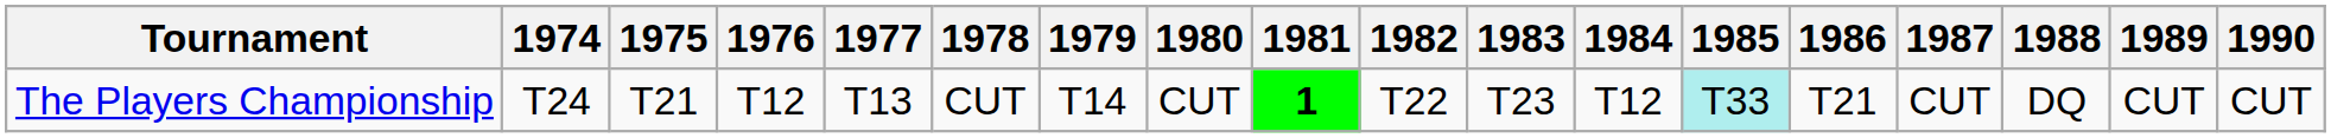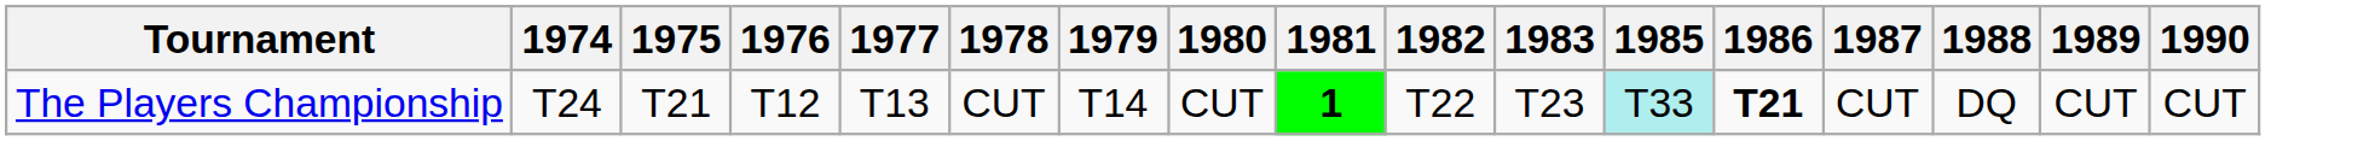 <table class="wikitable" style="font-size:95%;text-align:center;">
 <tr>
 <th>Tournament</th>
 <th>1974</th>
 <th>1975</th>
 <th>1976</th>
 <th>1977</th>
 <th>1978</th>
 <th>1979</th>
 <th>1980</th>
 <th>1981</th>
 <th>1982</th>
 <th>1983</th>
-<th>1984</th>
 <th>1985</th>
 <th>1986</th>
 <th>1987</th>
 <th>1988</th>
 <th>1989</th>
 <th>1990</th>
 </tr>
 <tr>
 <td align=left><a href='#'>The Players Championship</a></td>
 <td>T24</td>
 <td>T21</td>
 <td>T12</td>
 <td>T13</td>
 <td>CUT</td>
 <td>T14</td>
 <td>CUT</td>
 <td style="background:lime;"><strong>1</strong></td>
 <td>T22</td>
 <td>T23</td>
-<td>T12</td>
 <td style="background: paleturquoise;">T33</td>
-<td>T21</td>
+<td><strong>T21</strong></td>
 <td>CUT</td>
 <td>DQ</td>
 <td>CUT</td>
 <td>CUT</td>
 </tr>
 </table>
